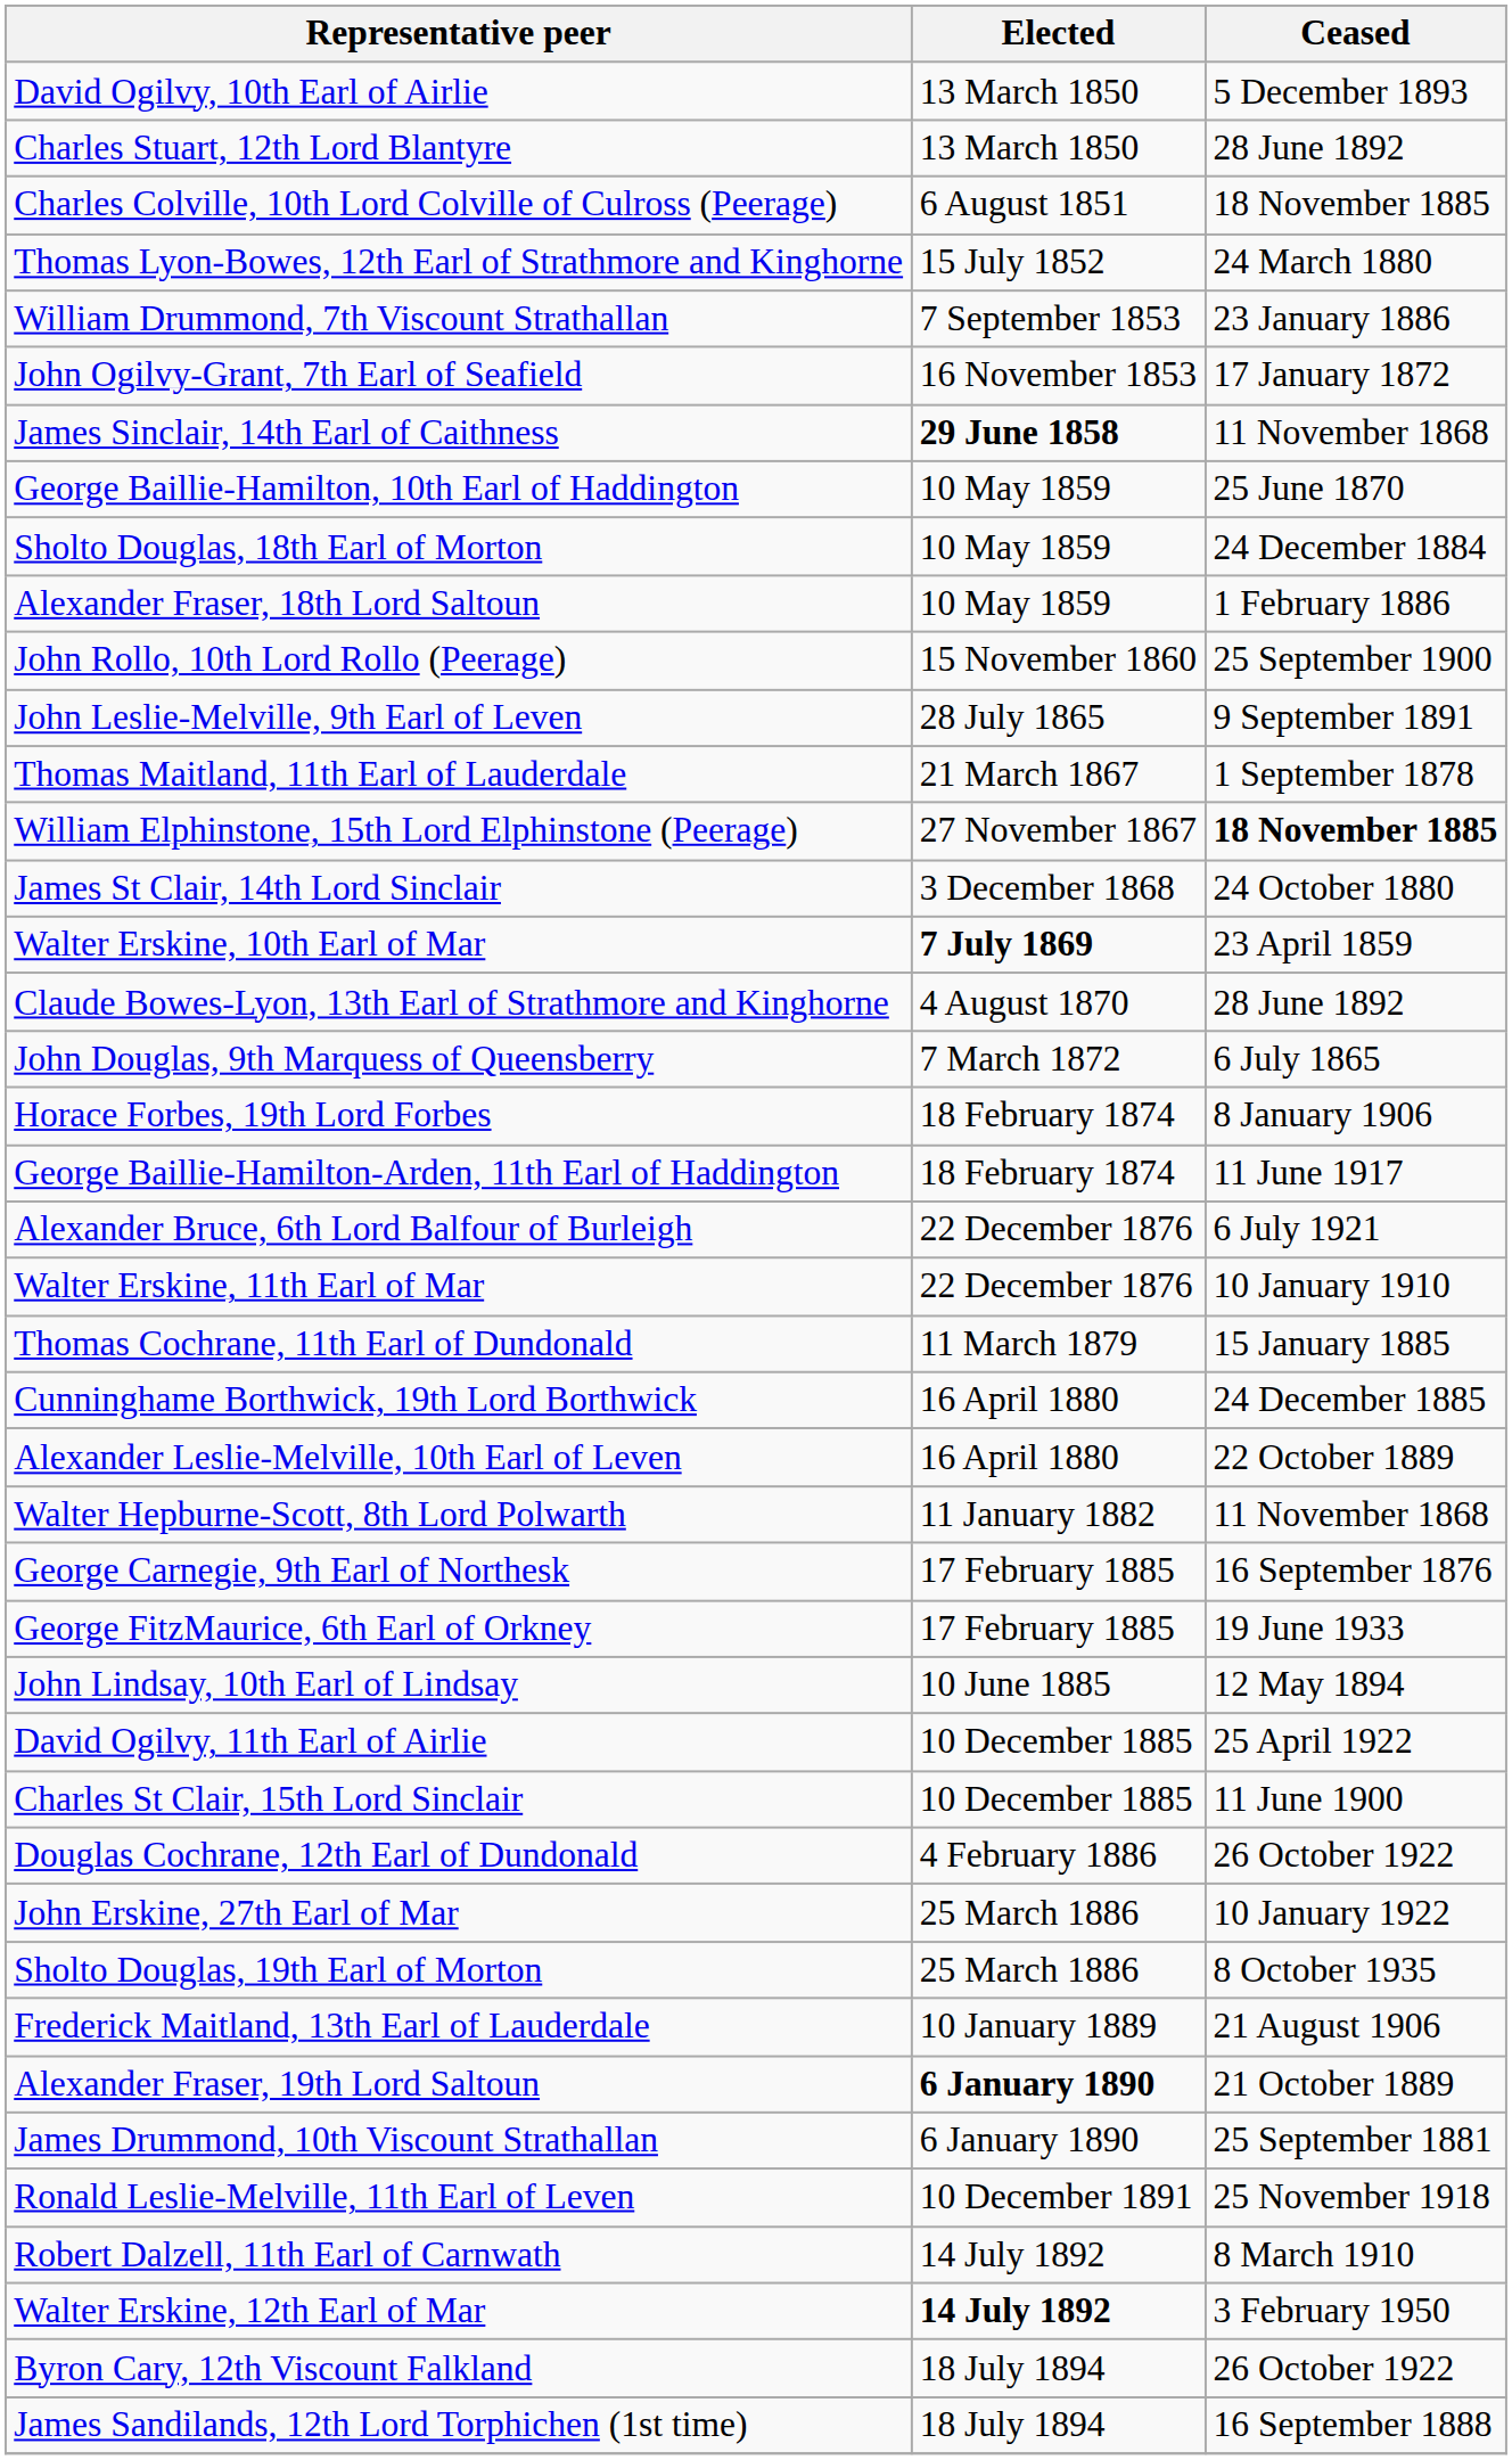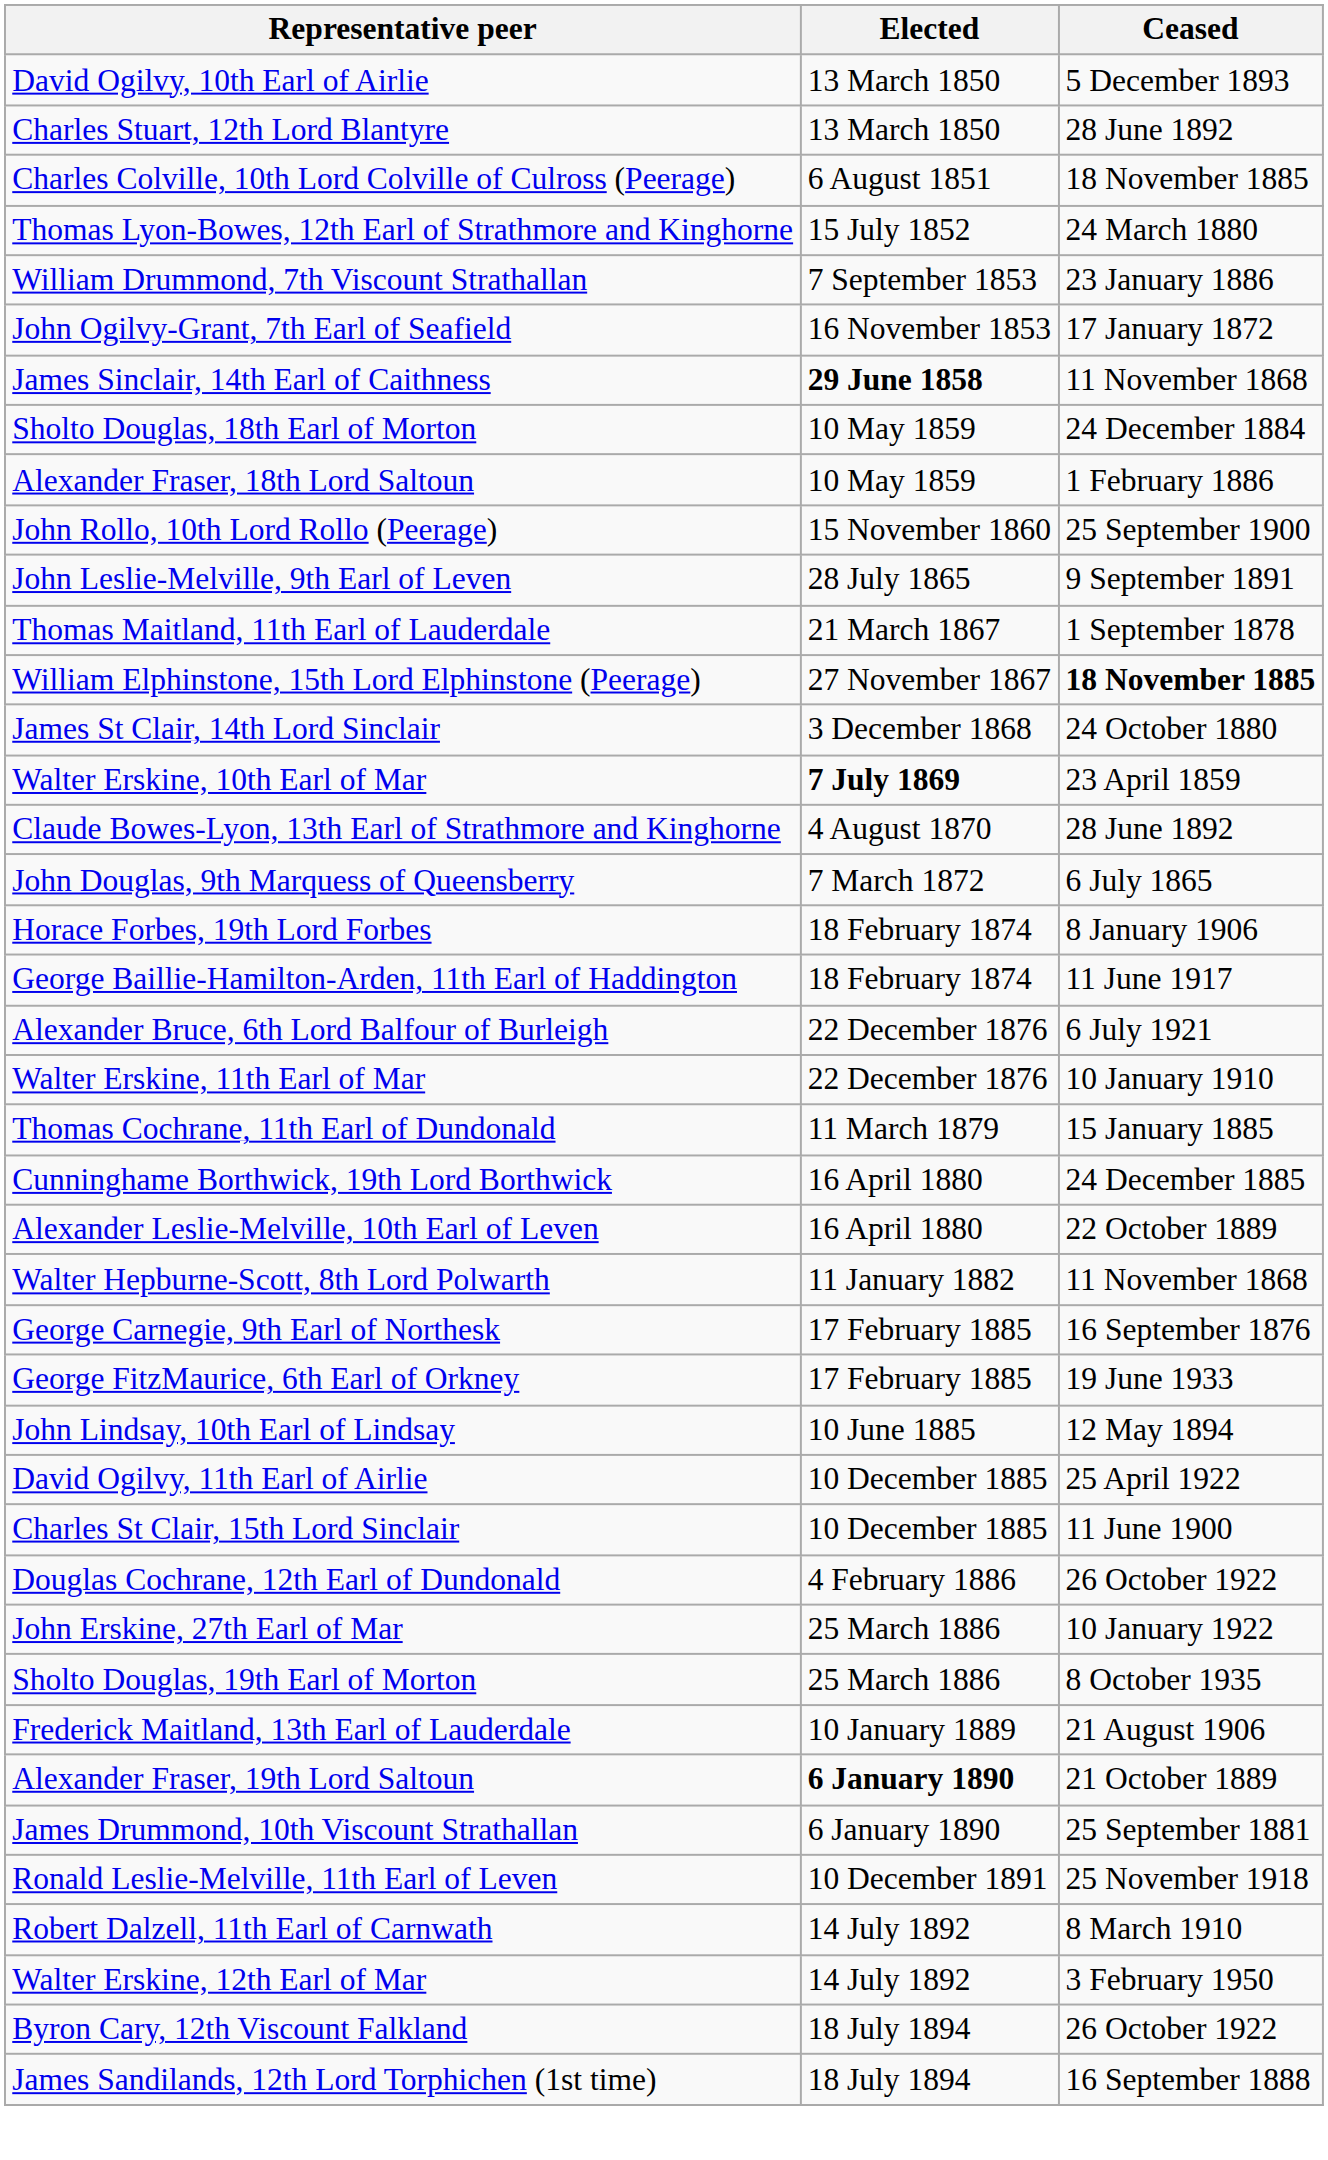 <table class="sortable wikitable">
 <tr>
 <th scope="col">Representative peer</th>
 <th scope="col">Elected</th>
 <th scope="col">Ceased</th>
 </tr>
 <tr>
 <td><a href='#'>David Ogilvy, 10th Earl of Airlie</a></td>
 <td>13 March 1850</td>
 <td>5 December 1893</td>
 </tr>
 <tr>
 <td><a href='#'>Charles Stuart, 12th Lord Blantyre</a></td>
 <td>13 March 1850</td>
 <td>28 June 1892</td>
 </tr>
 <tr>
 <td><a href='#'>Charles Colville, 10th Lord Colville of Culross</a> (<a href='#'>Peerage</a>)</td>
 <td>6 August 1851</td>
 <td>18 November 1885</td>
 </tr>
 <tr>
 <td><a href='#'>Thomas Lyon-Bowes, 12th Earl of Strathmore and Kinghorne</a></td>
 <td>15 July 1852</td>
 <td>24 March 1880</td>
 </tr>
 <tr>
 <td><a href='#'>William Drummond, 7th Viscount Strathallan</a></td>
 <td>7 September 1853</td>
 <td>23 January 1886</td>
 </tr>
 <tr>
 <td><a href='#'>John Ogilvy-Grant, 7th Earl of Seafield</a></td>
 <td>16 November 1853</td>
 <td>17 January 1872</td>
 </tr>
 <tr>
 <td><a href='#'>James Sinclair, 14th Earl of Caithness</a></td>
 <td><strong>29 June 1858</strong></td>
 <td>11 November 1868</td>
-</tr>
-<tr>
-<td><a href='#'>George Baillie-Hamilton, 10th Earl of Haddington</a></td>
-<td>10 May 1859</td>
-<td>25 June 1870</td>
 </tr>
 <tr>
 <td><a href='#'>Sholto Douglas, 18th Earl of Morton</a></td>
 <td>10 May 1859</td>
 <td>24 December 1884</td>
 </tr>
 <tr>
 <td><a href='#'>Alexander Fraser, 18th Lord Saltoun</a></td>
 <td>10 May 1859</td>
 <td>1 February 1886</td>
 </tr>
 <tr>
 <td><a href='#'>John Rollo, 10th Lord Rollo</a> (<a href='#'>Peerage</a>)</td>
 <td>15 November 1860</td>
 <td>25 September 1900</td>
 </tr>
 <tr>
 <td><a href='#'>John Leslie-Melville, 9th Earl of Leven</a></td>
 <td>28 July 1865</td>
 <td>9 September 1891</td>
 </tr>
 <tr>
 <td><a href='#'>Thomas Maitland, 11th Earl of Lauderdale</a></td>
 <td>21 March 1867</td>
 <td>1 September 1878</td>
 </tr>
 <tr>
 <td><a href='#'>William Elphinstone, 15th Lord Elphinstone</a> (<a href='#'>Peerage</a>)</td>
 <td>27 November 1867</td>
 <td><strong>18 November 1885</strong></td>
 </tr>
 <tr>
 <td><a href='#'>James St Clair, 14th Lord Sinclair</a></td>
 <td>3 December 1868</td>
 <td>24 October 1880</td>
 </tr>
 <tr>
 <td><a href='#'>Walter Erskine, 10th Earl of Mar</a></td>
 <td><strong>7 July 1869</strong></td>
 <td>23 April 1859</td>
 </tr>
 <tr>
 <td><a href='#'>Claude Bowes-Lyon, 13th Earl of Strathmore and Kinghorne</a></td>
 <td>4 August 1870</td>
 <td>28 June 1892</td>
 </tr>
 <tr>
 <td><a href='#'>John Douglas, 9th Marquess of Queensberry</a></td>
 <td>7 March 1872</td>
 <td>6 July 1865</td>
 </tr>
 <tr>
 <td><a href='#'>Horace Forbes, 19th Lord Forbes</a></td>
 <td>18 February 1874</td>
 <td>8 January 1906</td>
 </tr>
 <tr>
 <td><a href='#'>George Baillie-Hamilton-Arden, 11th Earl of Haddington</a></td>
 <td>18 February 1874</td>
 <td>11 June 1917</td>
 </tr>
 <tr>
 <td><a href='#'>Alexander Bruce, 6th Lord Balfour of Burleigh</a></td>
 <td>22 December 1876</td>
 <td>6 July 1921</td>
 </tr>
 <tr>
 <td><a href='#'>Walter Erskine, 11th Earl of Mar</a></td>
 <td>22 December 1876</td>
 <td>10 January 1910</td>
 </tr>
 <tr>
 <td><a href='#'>Thomas Cochrane, 11th Earl of Dundonald</a></td>
 <td>11 March 1879</td>
 <td>15 January 1885</td>
 </tr>
 <tr>
 <td><a href='#'>Cunninghame Borthwick, 19th Lord Borthwick</a></td>
 <td>16 April 1880</td>
 <td>24 December 1885</td>
 </tr>
 <tr>
 <td><a href='#'>Alexander Leslie-Melville, 10th Earl of Leven</a></td>
 <td>16 April 1880</td>
 <td>22 October 1889</td>
 </tr>
 <tr>
 <td><a href='#'>Walter Hepburne-Scott, 8th Lord Polwarth</a></td>
 <td>11 January 1882</td>
 <td>11 November 1868</td>
 </tr>
 <tr>
 <td><a href='#'>George Carnegie, 9th Earl of Northesk</a></td>
 <td>17 February 1885</td>
 <td>16 September 1876</td>
 </tr>
 <tr>
 <td><a href='#'>George FitzMaurice, 6th Earl of Orkney</a></td>
 <td>17 February 1885</td>
 <td>19 June 1933</td>
 </tr>
 <tr>
 <td><a href='#'>John Lindsay, 10th Earl of Lindsay</a></td>
 <td>10 June 1885</td>
 <td>12 May 1894</td>
 </tr>
 <tr>
 <td><a href='#'>David Ogilvy, 11th Earl of Airlie</a></td>
 <td>10 December 1885</td>
 <td>25 April 1922</td>
 </tr>
 <tr>
 <td><a href='#'>Charles St Clair, 15th Lord Sinclair</a></td>
 <td>10 December 1885</td>
 <td>11 June 1900</td>
 </tr>
 <tr>
 <td><a href='#'>Douglas Cochrane, 12th Earl of Dundonald</a></td>
 <td>4 February 1886</td>
 <td>26 October 1922</td>
 </tr>
 <tr>
 <td><a href='#'>John Erskine, 27th Earl of Mar</a></td>
 <td>25 March 1886</td>
 <td>10 January 1922</td>
 </tr>
 <tr>
 <td><a href='#'>Sholto Douglas, 19th Earl of Morton</a></td>
 <td>25 March 1886</td>
 <td>8 October 1935</td>
 </tr>
 <tr>
 <td><a href='#'>Frederick Maitland, 13th Earl of Lauderdale</a></td>
 <td>10 January 1889</td>
 <td>21 August 1906</td>
 </tr>
 <tr>
 <td><a href='#'>Alexander Fraser, 19th Lord Saltoun</a></td>
 <td><strong>6 January 1890</strong></td>
 <td>21 October 1889</td>
 </tr>
 <tr>
 <td><a href='#'>James Drummond, 10th Viscount Strathallan</a></td>
 <td>6 January 1890</td>
 <td>25 September 1881</td>
 </tr>
 <tr>
 <td><a href='#'>Ronald Leslie-Melville, 11th Earl of Leven</a></td>
 <td>10 December 1891</td>
 <td>25 November 1918</td>
 </tr>
 <tr>
 <td><a href='#'>Robert Dalzell, 11th Earl of Carnwath</a></td>
 <td>14 July 1892</td>
 <td>8 March 1910</td>
 </tr>
 <tr>
 <td><a href='#'>Walter Erskine, 12th Earl of Mar</a></td>
-<td><strong>14 July 1892</strong></td>
+<td>14 July 1892</td>
 <td>3 February 1950</td>
 </tr>
 <tr>
 <td><a href='#'>Byron Cary, 12th Viscount Falkland</a></td>
 <td>18 July 1894</td>
 <td>26 October 1922</td>
 </tr>
 <tr>
 <td><a href='#'>James Sandilands, 12th Lord Torphichen</a> (1st time)</td>
 <td>18 July 1894</td>
 <td>16 September 1888</td>
 </tr>
 <tr>
 </tr>
 </table>
